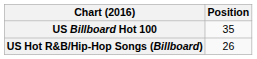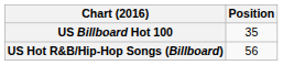 <table class="wikitable plainrowheaders sortable" style="text-align:center;">
 <tr>
 <th>Chart (2016)</th>
 <th>Position</th>
 </tr>
 <tr>
 <th scope="row">US <em>Billboard</em> Hot 100</th>
 <td>35</td>
 </tr>
 <tr>
 <th scope="row">US Hot R&B/Hip-Hop Songs (<em>Billboard</em>)</th>
-<td>26</td>
+<td>56</td>
 </tr>
 </table>
